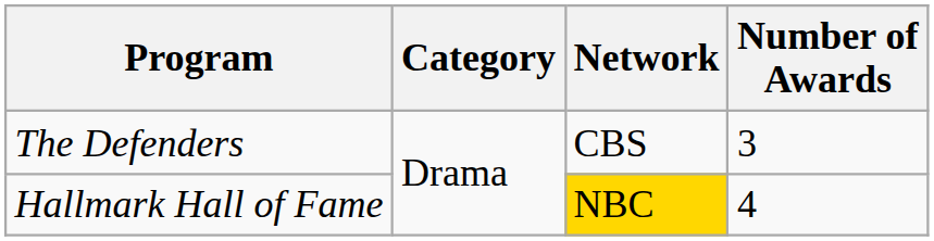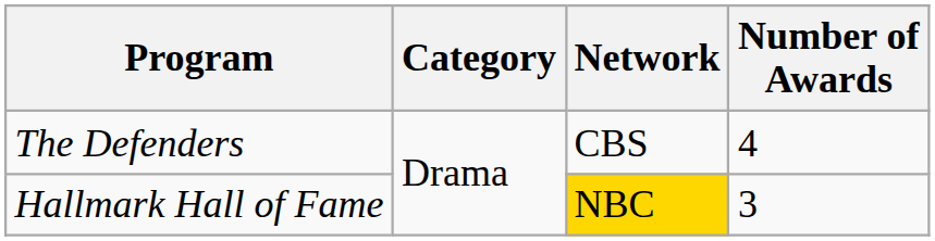 <table class="wikitable">
 <tr>
 <th>Program</th>
 <th>Category</th>
 <th>Network</th>
 <th>Number of<br>Awards</th>
 </tr>
 <tr>
 <td><em>The Defenders</em></td>
 <td rowspan="2">Drama</td>
 <td>CBS</td>
-<td>3</td>
+<td>4</td>
 </tr>
 <tr>
 <td><em>Hallmark Hall of Fame</em></td>
 <td style="background: gold;">NBC</td>
-<td>4</td>
+<td>3</td>
 </tr>
 </table>
